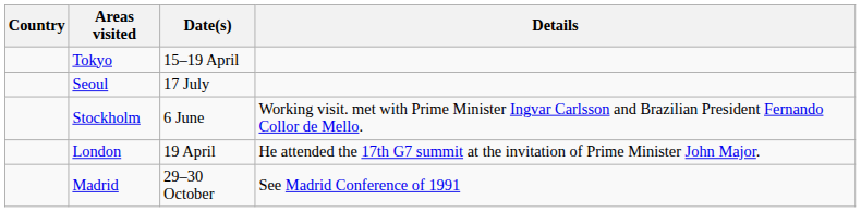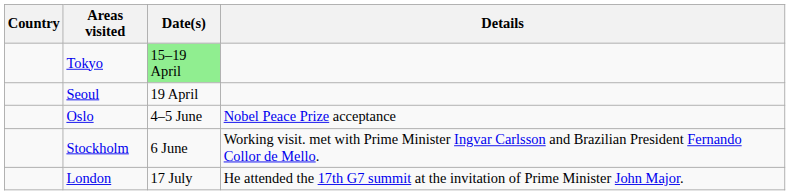 <table class="wikitable sortable outercollapse">
 <tr>
 <th scope=col>Country</th>
 <th scope=col>Areas visited</th>
 <th scope=col>Date(s)</th>
 <th scope=col class="unsortable">Details</th>
 </tr>
 <tr>
 <td></td>
 <td><a href='#'>Tokyo</a></td>
-<td>15–19 April</td>
+<td style="background: lightgreen;">15–19 April</td>
 <td></td>
 </tr>
 <tr>
 <td></td>
 <td><a href='#'>Seoul</a></td>
-<td>17 July</td>
+<td>19 April</td>
 <td></td>
+</tr>
+<tr>
+<td></td>
+<td><a href='#'>Oslo</a></td>
+<td>4–5 June</td>
+<td><a href='#'>Nobel Peace Prize</a> acceptance</td>
 </tr>
 <tr>
 <td></td>
 <td><a href='#'>Stockholm</a></td>
 <td>6 June</td>
 <td>Working visit. met with Prime Minister <a href='#'>Ingvar Carlsson</a> and Brazilian President <a href='#'>Fernando Collor de Mello</a>.</td>
 </tr>
 <tr>
 <td></td>
 <td><a href='#'>London</a></td>
-<td>19 April</td>
+<td>17 July</td>
 <td>He attended the <a href='#'>17th G7 summit</a> at the invitation of Prime Minister <a href='#'>John Major</a>.</td>
 </tr>
-<tr>
-<td></td>
-<td><a href='#'>Madrid</a></td>
-<td>29–30 October</td>
-<td>See <a href='#'>Madrid Conference of 1991</a></td>
-</tr>
 </table>
